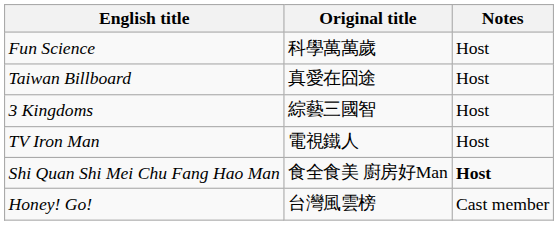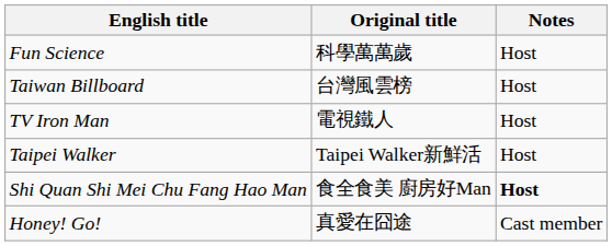 <table class="wikitable sortable">
 <tr>
 <th>English title</th>
 <th>Original title</th>
 <th class="unsortable">Notes</th>
 </tr>
 <tr>
 <td><em>Fun Science</em></td>
 <td>科學萬萬歲</td>
 <td>Host</td>
 </tr>
 <tr>
 <td><em>Taiwan Billboard</em></td>
-<td>真愛在囧途</td>
-<td>Host</td>
-</tr>
-<tr>
-<td><em>3 Kingdoms</em></td>
-<td>綜藝三國智</td>
+<td>台灣風雲榜</td>
 <td>Host</td>
 </tr>
 <tr>
 <td><em>TV Iron Man</em></td>
 <td>電視鐵人</td>
+<td>Host</td>
+</tr>
+<tr>
+<td><em>Taipei Walker</em></td>
+<td>Taipei Walker新鮮活</td>
 <td>Host</td>
 </tr>
 <tr>
 <td><em>Shi Quan Shi Mei Chu Fang Hao Man</em></td>
 <td>食全食美 廚房好Man</td>
 <td><strong>Host</strong></td>
 </tr>
 <tr>
 <td><em>Honey! Go!</em></td>
-<td>台灣風雲榜</td>
+<td>真愛在囧途</td>
 <td>Cast member</td>
 </tr>
 </table>
